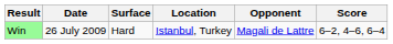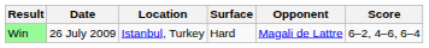 <table class="sortable wikitable">
 <tr>
 <th>Result</th>
 <th>Date</th>
+<th>Location</th>
 <th>Surface</th>
-<th>Location</th>
 <th>Opponent</th>
 <th class="unsortable">Score</th>
 </tr>
 <tr>
 <td bgcolor="98FB98">Win</td>
 <td>26 July 2009</td>
+<td><a href='#'>Istanbul</a>, Turkey</td>
 <td>Hard</td>
-<td><a href='#'>Istanbul</a>, Turkey</td>
 <td> <a href='#'>Magali de Lattre</a></td>
 <td>6–2, 4–6, 6–4</td>
 </tr>
 </table>
